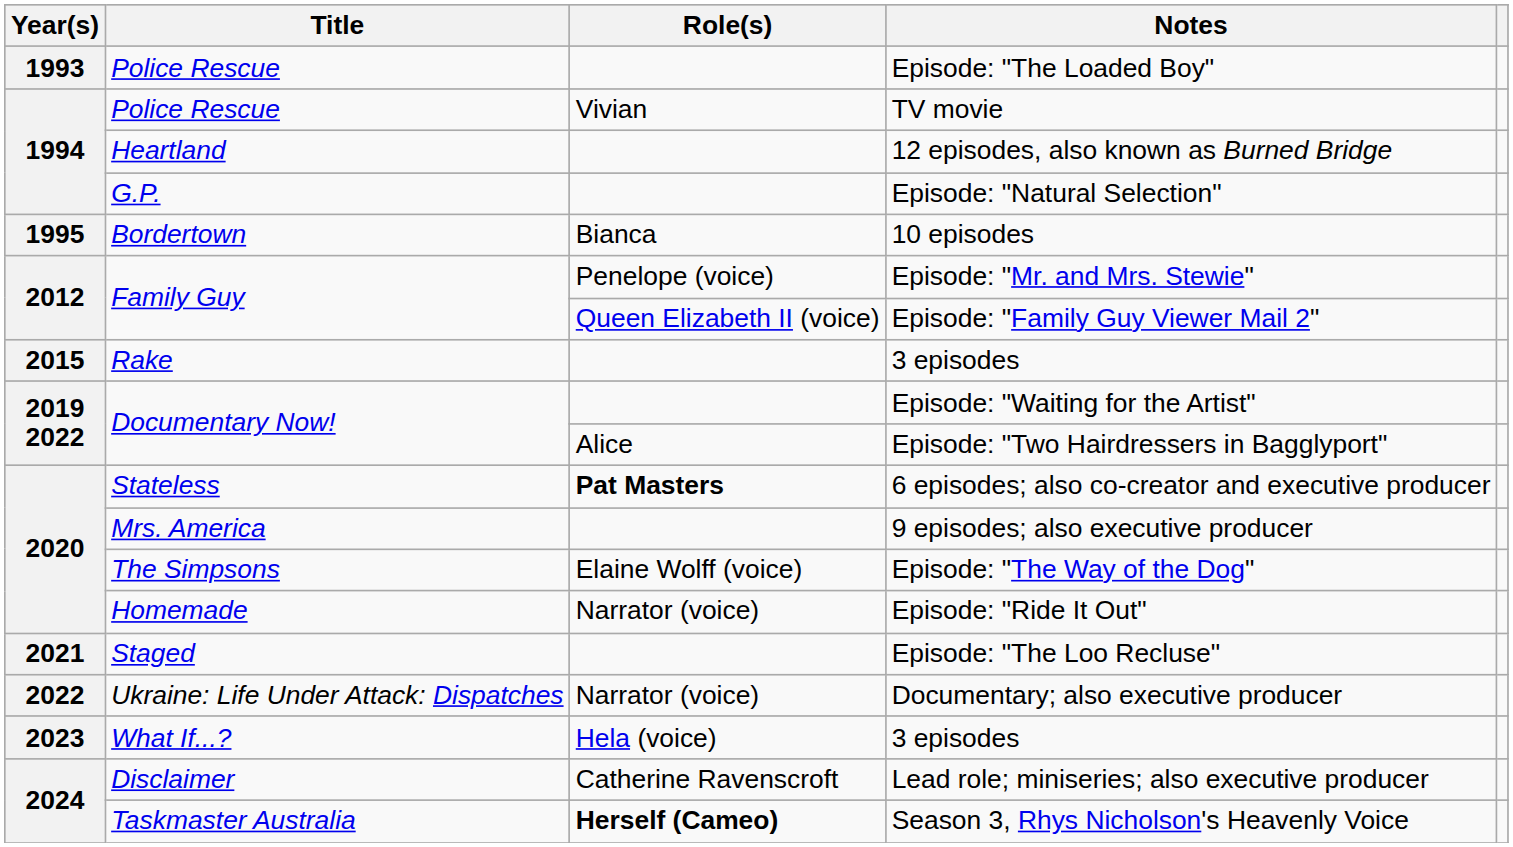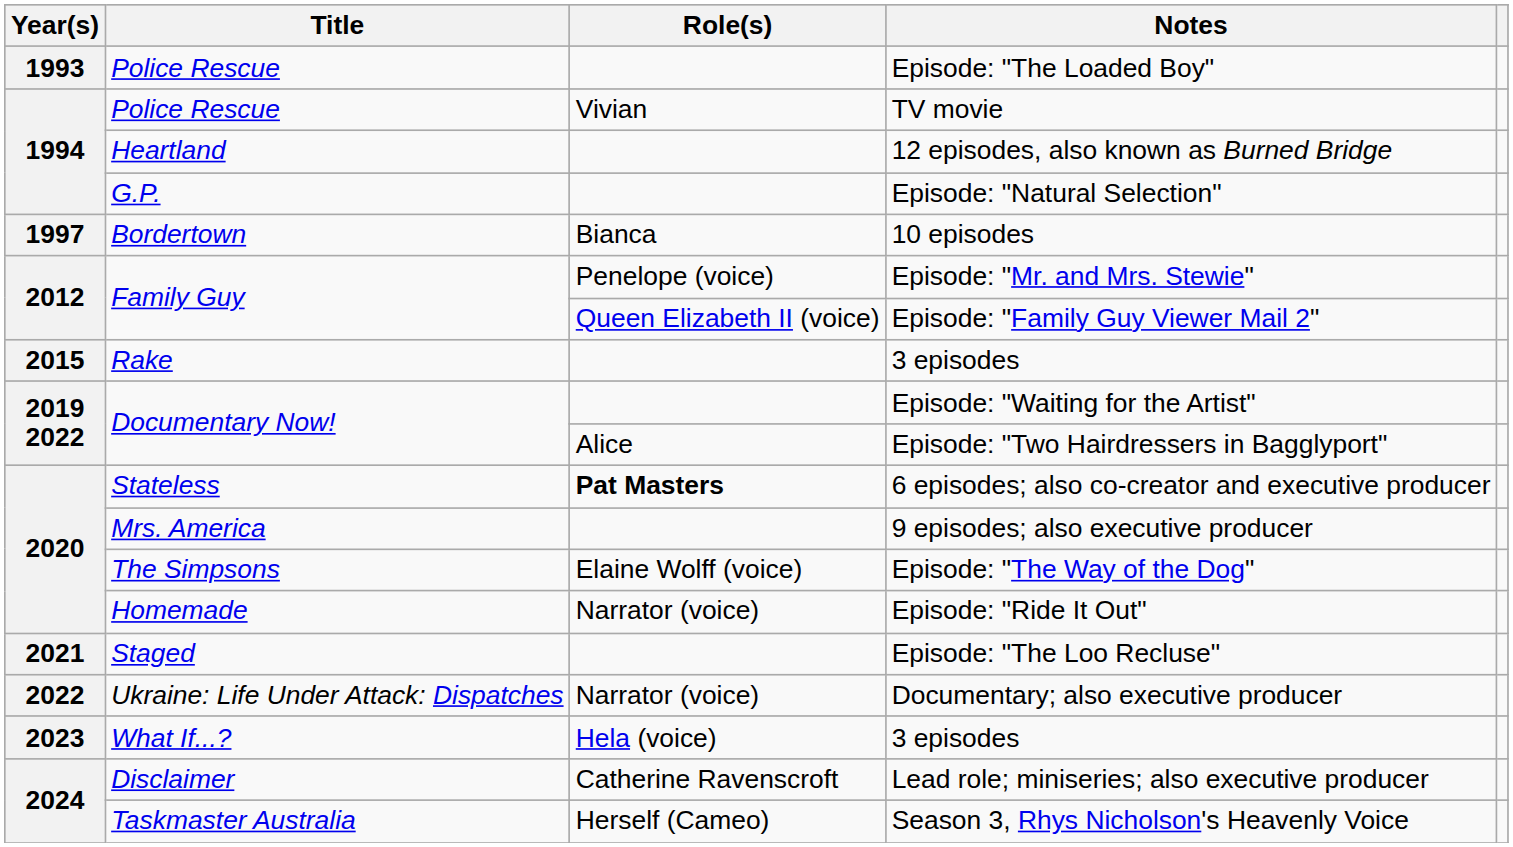 <table class="wikitable plainrowheaders sortable">
 <tr>
 <th scope="col">Year(s)</th>
 <th scope="col">Title</th>
 <th scope="col">Role(s)</th>
 <th scope="col" class="unsortable">Notes</th>
 <th scope="col" class="unsortable"></th>
 </tr>
 <tr>
 <th scope=row>1993</th>
 <td><em><a href='#'>Police Rescue</a></em></td>
 <td></td>
 <td>Episode: "The Loaded Boy"</td>
 <td style="text-align:center;"></td>
 </tr>
 <tr>
 <th rowspan="3" scope=row>1994</th>
 <td><em><a href='#'>Police Rescue</a></em></td>
 <td>Vivian</td>
 <td>TV movie</td>
 <td></td>
 </tr>
 <tr>
 <td><em><a href='#'>Heartland</a></em></td>
 <td></td>
 <td>12 episodes, also known as <em>Burned Bridge</em></td>
 <td style="text-align:center;"></td>
 </tr>
 <tr>
 <td><em><a href='#'>G.P.</a></em></td>
 <td></td>
 <td>Episode: "Natural Selection"</td>
 <td style="text-align:center;"></td>
 </tr>
 <tr>
-<th scope=row>1995</th>
+<th scope=row>1997</th>
 <td><em><a href='#'>Bordertown</a></em></td>
 <td>Bianca</td>
 <td>10 episodes</td>
 <td style="text-align:center;"></td>
 </tr>
 <tr>
 <th rowspan="2" scope=row>2012</th>
 <td rowspan="2"><em><a href='#'>Family Guy</a></em></td>
 <td>Penelope (voice)</td>
 <td>Episode: "<a href='#'>Mr. and Mrs. Stewie</a>"</td>
 <td style="text-align:center;"></td>
 </tr>
 <tr>
 <td><a href='#'>Queen Elizabeth II</a> (voice)</td>
 <td>Episode: "<a href='#'>Family Guy Viewer Mail 2</a>"</td>
 <td style="text-align:center;"></td>
 </tr>
 <tr>
 <th scope=row>2015</th>
 <td><em><a href='#'>Rake</a></em></td>
 <td></td>
 <td>3 episodes</td>
 <td style="text-align:center;"></td>
 </tr>
 <tr>
 <th rowspan="2" scope=row>2019 <br> 2022</th>
 <td rowspan="2"><em><a href='#'>Documentary Now!</a></em></td>
 <td></td>
 <td>Episode: "Waiting for the Artist"</td>
 <td style="text-align:center;"></td>
 </tr>
 <tr>
 <td>Alice</td>
 <td>Episode: "Two Hairdressers in Bagglyport"</td>
 <td style="text-align:center;"></td>
 </tr>
 <tr>
 <th rowspan="4" scope="row">2020</th>
 <td><em><a href='#'>Stateless</a></em></td>
 <td><strong>Pat Masters</strong></td>
 <td>6 episodes; also co-creator and executive producer</td>
 <td style="text-align:center;"></td>
 </tr>
 <tr>
 <td><em><a href='#'>Mrs. America</a></em></td>
 <td></td>
 <td>9 episodes; also executive producer</td>
 <td style="text-align:center;"></td>
 </tr>
 <tr>
 <td><em><a href='#'>The Simpsons</a></em></td>
 <td>Elaine Wolff (voice)</td>
 <td>Episode: "<a href='#'>The Way of the Dog</a>"</td>
 <td style="text-align:center;"></td>
 </tr>
 <tr>
 <td><em><a href='#'>Homemade</a></em></td>
 <td>Narrator (voice)</td>
 <td>Episode: "Ride It Out"</td>
 <td style="text-align:center;"></td>
 </tr>
 <tr>
 <th scope=row>2021</th>
 <td><em><a href='#'>Staged</a></em></td>
 <td></td>
 <td>Episode: "The Loo Recluse"</td>
 <td style="text-align:center;"></td>
 </tr>
 <tr>
 <th scope=row>2022</th>
 <td><em>Ukraine: Life Under Attack: <a href='#'>Dispatches</a></em></td>
 <td>Narrator (voice)</td>
 <td>Documentary; also executive producer</td>
 <td style="text-align:center;"></td>
 </tr>
 <tr>
 <th scope=row>2023</th>
 <td><em><a href='#'>What If...?</a></em></td>
 <td><a href='#'>Hela</a> (voice)</td>
 <td>3 episodes</td>
 <td style="text-align:center;"></td>
 </tr>
 <tr>
 <th rowspan="2" scope=row>2024</th>
 <td><em><a href='#'>Disclaimer</a></em></td>
 <td>Catherine Ravenscroft</td>
 <td>Lead role; miniseries; also executive producer</td>
 <td style="text-align:center;"></td>
 </tr>
 <tr>
 <td><em><a href='#'>Taskmaster Australia</a></em></td>
-<td><strong>Herself (Cameo)</strong></td>
+<td>Herself (Cameo)</td>
 <td>Season 3, <a href='#'>Rhys Nicholson</a>'s Heavenly Voice</td>
 <td style="text-align:center;"></td>
 </tr>
 </table>
